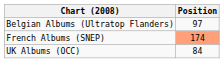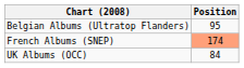 <table class="wikitable sortable">
 <tr>
 <th>Chart (2008)</th>
 <th>Position</th>
 </tr>
 <tr>
 <td>Belgian Albums (Ultratop Flanders)</td>
-<td style="text-align:center;">97</td>
+<td style="text-align:center;">95</td>
 </tr>
 <tr>
 <td>French Albums (SNEP)</td>
 <td style="background: lightsalmon; text-align:center;">174</td>
 </tr>
 <tr>
 <td>UK Albums (OCC)</td>
 <td style="text-align:center;">84</td>
 </tr>
 </table>
